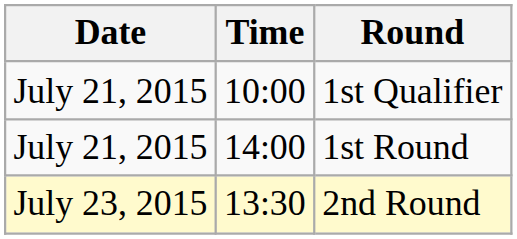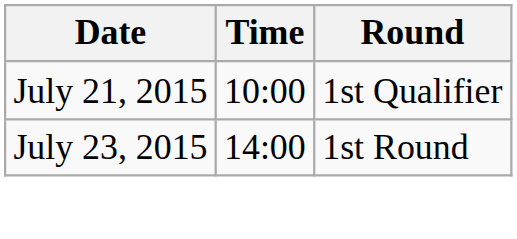 <table class="wikitable">
 <tr>
 <th>Date</th>
 <th>Time</th>
 <th>Round</th>
 </tr>
 <tr>
 <td>July 21, 2015</td>
 <td>10:00</td>
 <td>1st Qualifier</td>
 </tr>
 <tr>
-<td>July 21, 2015</td>
+<td>July 23, 2015</td>
 <td>14:00</td>
 <td>1st Round</td>
 </tr>
-<tr style=background:lemonchiffon>
-<td>July 23, 2015</td>
-<td>13:30</td>
-<td>2nd Round</td>
-</tr>
 </table>
